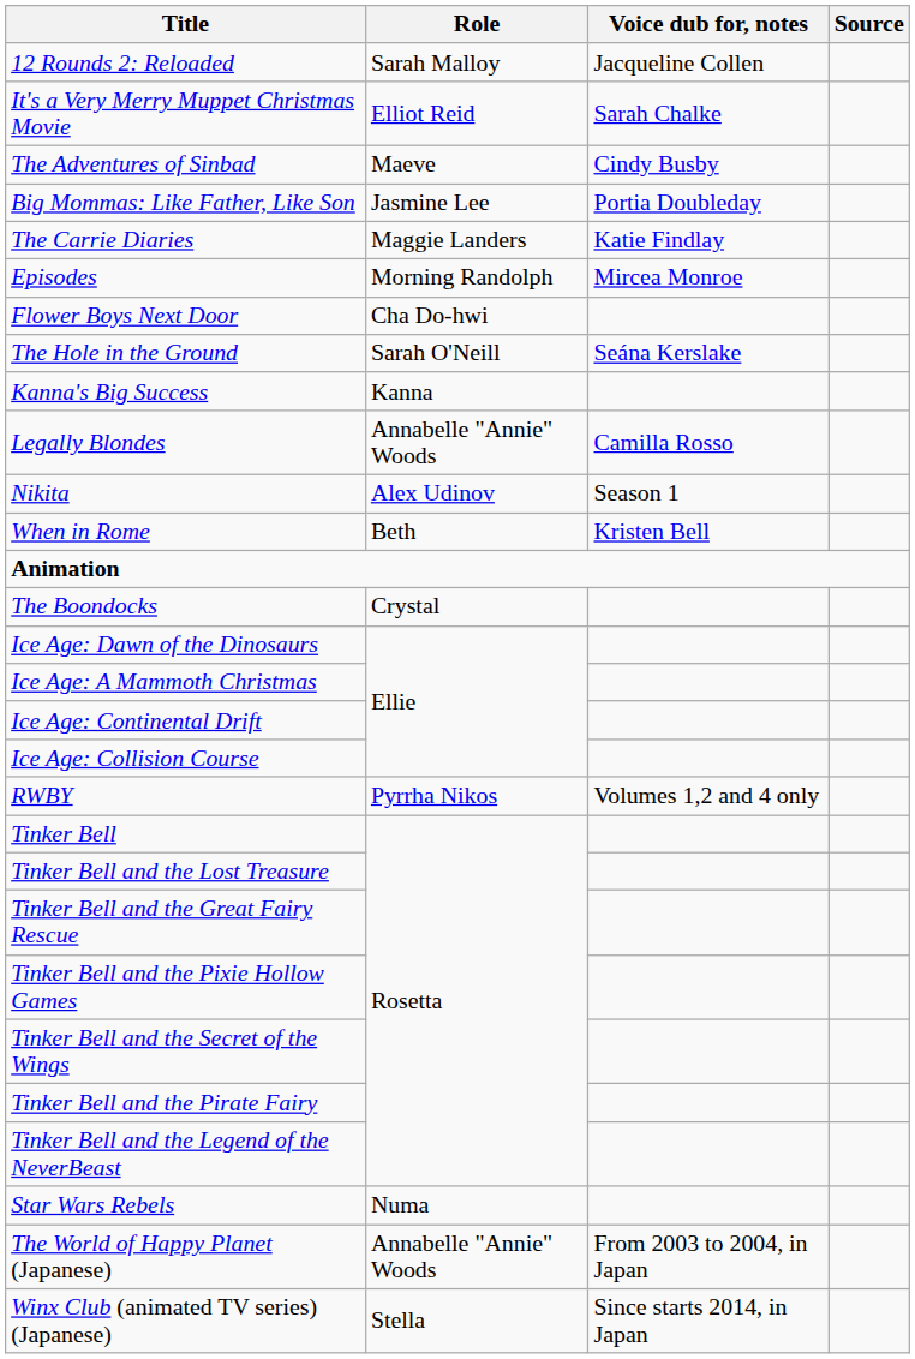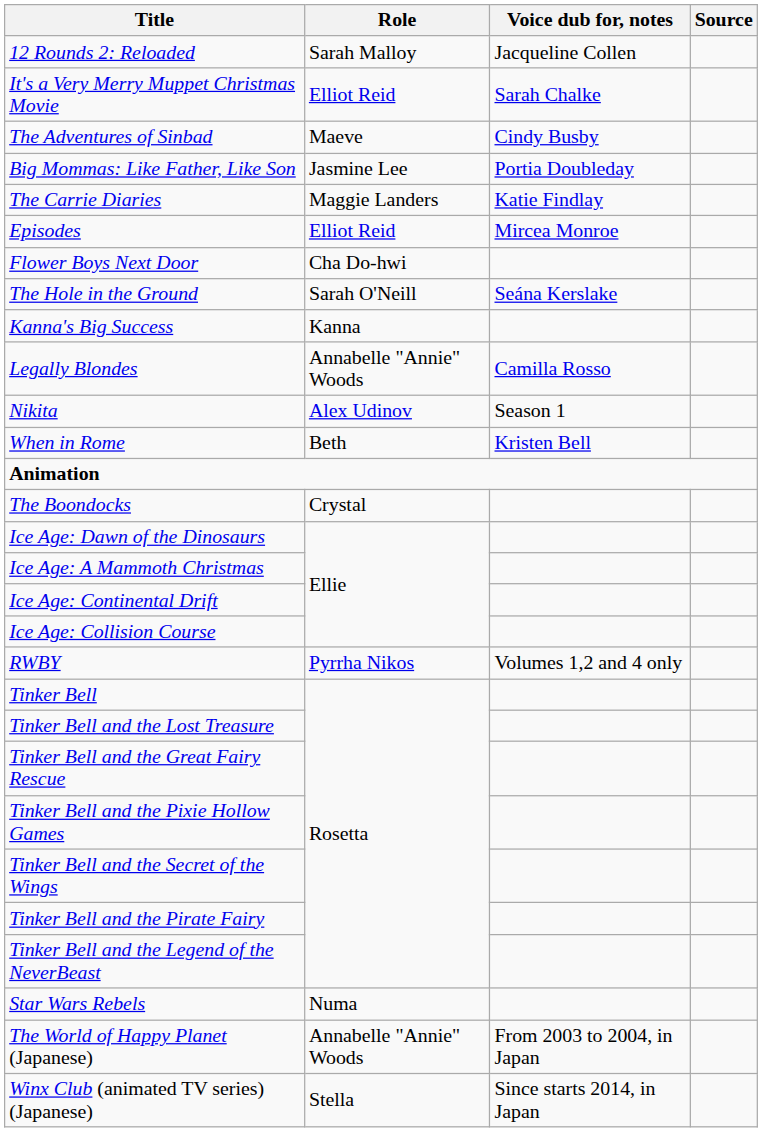 <table class="wikitable sortable plainrowheaders">
 <tr>
 <th>Title</th>
 <th>Role</th>
 <th class="unsortable">Voice dub for, notes</th>
 <th class="unsortable">Source</th>
 </tr>
 <tr>
 <td><em><a href='#'>12 Rounds 2: Reloaded</a></em></td>
 <td>Sarah Malloy</td>
 <td>Jacqueline Collen</td>
 <td></td>
 </tr>
 <tr>
 <td><em><a href='#'>It's a Very Merry Muppet Christmas Movie</a></em></td>
 <td><a href='#'>Elliot Reid</a></td>
 <td><a href='#'>Sarah Chalke</a></td>
 <td></td>
 </tr>
 <tr>
 <td><em><a href='#'>The Adventures of Sinbad</a></em></td>
 <td>Maeve</td>
 <td><a href='#'>Cindy Busby</a></td>
 <td></td>
 </tr>
 <tr>
 <td><em><a href='#'>Big Mommas: Like Father, Like Son</a></em></td>
 <td>Jasmine Lee</td>
 <td><a href='#'>Portia Doubleday</a></td>
 <td></td>
 </tr>
 <tr>
 <td><em><a href='#'>The Carrie Diaries</a></em></td>
 <td>Maggie Landers</td>
 <td><a href='#'>Katie Findlay</a></td>
 <td></td>
 </tr>
 <tr>
 <td><em><a href='#'>Episodes</a></em></td>
-<td>Morning Randolph</td>
+<td><a href='#'>Elliot Reid</a></td>
 <td><a href='#'>Mircea Monroe</a></td>
 <td></td>
 </tr>
 <tr>
 <td><em><a href='#'>Flower Boys Next Door</a></em></td>
 <td>Cha Do-hwi</td>
 <td></td>
 <td></td>
 </tr>
 <tr>
 <td><em><a href='#'>The Hole in the Ground</a></em></td>
 <td>Sarah O'Neill</td>
 <td><a href='#'>Seána Kerslake</a></td>
 <td></td>
 </tr>
 <tr>
 <td><em><a href='#'>Kanna's Big Success</a></em></td>
 <td>Kanna</td>
 <td></td>
 <td></td>
 </tr>
 <tr>
 <td><em><a href='#'>Legally Blondes</a></em></td>
 <td>Annabelle "Annie" Woods</td>
 <td><a href='#'>Camilla Rosso</a></td>
 <td></td>
 </tr>
 <tr>
 <td><em><a href='#'>Nikita</a></em></td>
 <td><a href='#'>Alex Udinov</a></td>
 <td>Season 1</td>
 <td></td>
 </tr>
 <tr>
 <td><em><a href='#'>When in Rome</a></em></td>
 <td>Beth</td>
 <td><a href='#'>Kristen Bell</a></td>
 <td></td>
 </tr>
 <tr>
 <td colspan="4"><strong>Animation</strong></td>
 </tr>
 <tr>
 <td><em><a href='#'>The Boondocks</a></em></td>
 <td>Crystal</td>
 <td></td>
 <td></td>
 </tr>
 <tr>
 <td><em><a href='#'>Ice Age: Dawn of the Dinosaurs</a></em></td>
 <td rowspan="4">Ellie</td>
 <td></td>
 <td></td>
 </tr>
 <tr>
 <td><em><a href='#'>Ice Age: A Mammoth Christmas</a></em></td>
 <td></td>
 <td></td>
 </tr>
 <tr>
 <td><em><a href='#'>Ice Age: Continental Drift</a></em></td>
 <td></td>
 <td></td>
 </tr>
 <tr>
 <td><em><a href='#'>Ice Age: Collision Course</a></em></td>
 <td></td>
 <td></td>
 </tr>
 <tr>
 <td><em><a href='#'>RWBY</a></em></td>
 <td><a href='#'>Pyrrha Nikos</a></td>
 <td>Volumes 1,2 and 4 only</td>
 <td></td>
 </tr>
 <tr>
 <td><em><a href='#'>Tinker Bell</a></em></td>
 <td rowspan="7">Rosetta</td>
 <td></td>
 <td></td>
 </tr>
 <tr>
 <td><em><a href='#'>Tinker Bell and the Lost Treasure</a></em></td>
 <td></td>
 <td></td>
 </tr>
 <tr>
 <td><em><a href='#'>Tinker Bell and the Great Fairy Rescue</a></em></td>
 <td></td>
 <td></td>
 </tr>
 <tr>
 <td><em><a href='#'>Tinker Bell and the Pixie Hollow Games</a></em></td>
 <td></td>
 <td></td>
 </tr>
 <tr>
 <td><em><a href='#'>Tinker Bell and the Secret of the Wings</a></em></td>
 <td></td>
 <td></td>
 </tr>
 <tr>
 <td><em><a href='#'>Tinker Bell and the Pirate Fairy</a></em></td>
 <td></td>
 <td></td>
 </tr>
 <tr>
 <td><em><a href='#'>Tinker Bell and the Legend of the NeverBeast</a></em></td>
 <td></td>
 <td></td>
 </tr>
 <tr>
 <td><em><a href='#'>Star Wars Rebels</a></em></td>
 <td>Numa</td>
 <td></td>
 <td></td>
 </tr>
 <tr>
 <td><em><a href='#'>The World of Happy Planet</a></em> (Japanese)</td>
 <td>Annabelle "Annie" Woods</td>
 <td>From 2003 to 2004, in Japan</td>
 <td></td>
 </tr>
 <tr>
 <td><em><a href='#'>Winx Club</a></em> (animated TV series) (Japanese)</td>
 <td>Stella</td>
 <td>Since starts 2014, in Japan</td>
 <td></td>
 </tr>
 </table>
